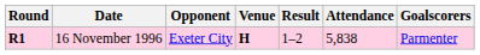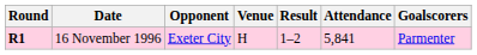 <table class="wikitable">
 <tr>
 <th>Round</th>
 <th>Date</th>
 <th>Opponent</th>
 <th>Venue</th>
 <th>Result</th>
 <th>Attendance</th>
 <th>Goalscorers</th>
 </tr>
 <tr style="background-color: #ffd0e3;">
 <td><strong>R1</strong></td>
 <td>16 November 1996</td>
 <td><a href='#'>Exeter City</a></td>
-<td><strong>H</strong></td>
+<td>H</td>
 <td>1–2</td>
-<td>5,838</td>
+<td>5,841</td>
 <td><a href='#'>Parmenter</a></td>
 </tr>
 </table>
